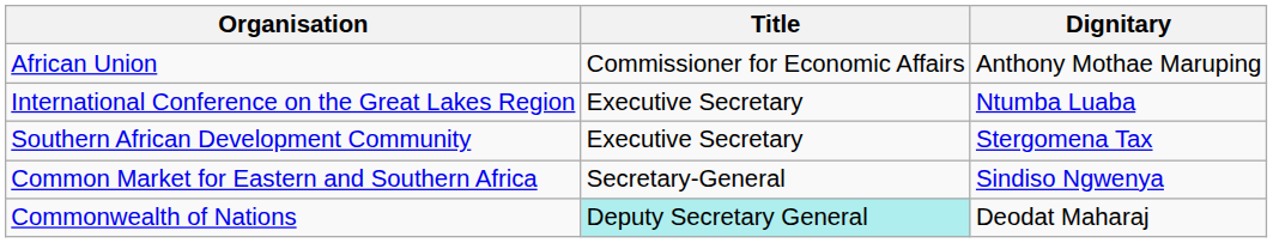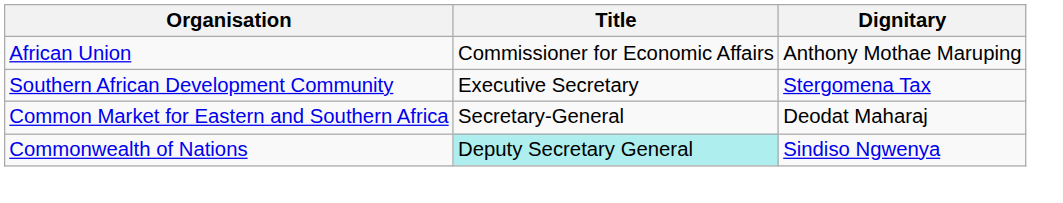 <table class="wikitable sortable">
 <tr>
 <th>Organisation</th>
 <th>Title</th>
 <th>Dignitary</th>
 </tr>
 <tr>
 <td><a href='#'>African Union</a></td>
 <td>Commissioner for Economic Affairs</td>
 <td>Anthony Mothae Maruping</td>
 </tr>
 <tr>
-<td><a href='#'>International Conference on the Great Lakes Region</a></td>
-<td>Executive Secretary</td>
-<td><a href='#'>Ntumba Luaba</a></td>
-</tr>
-<tr>
 <td><a href='#'>Southern African Development Community</a></td>
 <td>Executive Secretary</td>
 <td><a href='#'>Stergomena Tax</a></td>
 </tr>
 <tr>
 <td><a href='#'>Common Market for Eastern and Southern Africa</a></td>
 <td>Secretary-General</td>
-<td><a href='#'>Sindiso Ngwenya</a></td>
+<td>Deodat Maharaj</td>
 </tr>
 <tr>
 <td><a href='#'>Commonwealth of Nations</a></td>
 <td style="background: paleturquoise;">Deputy Secretary General</td>
-<td>Deodat Maharaj</td>
+<td><a href='#'>Sindiso Ngwenya</a></td>
 </tr>
 </table>
